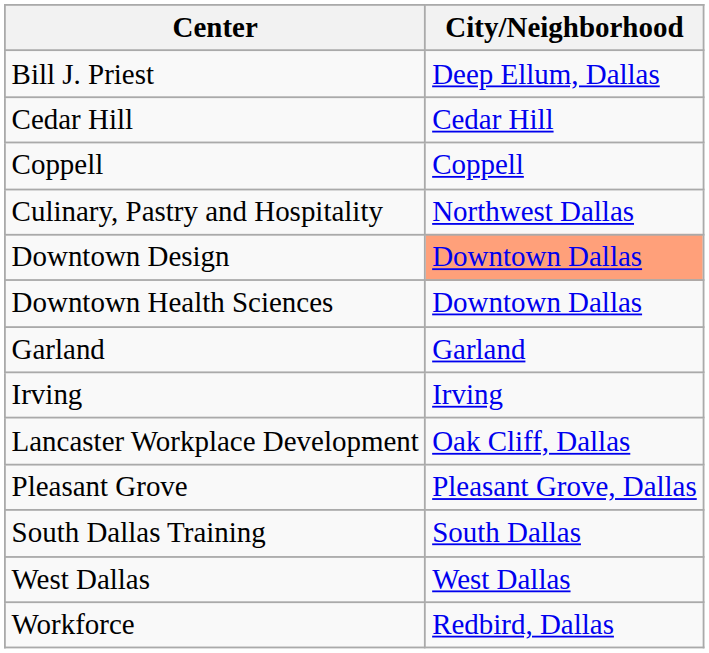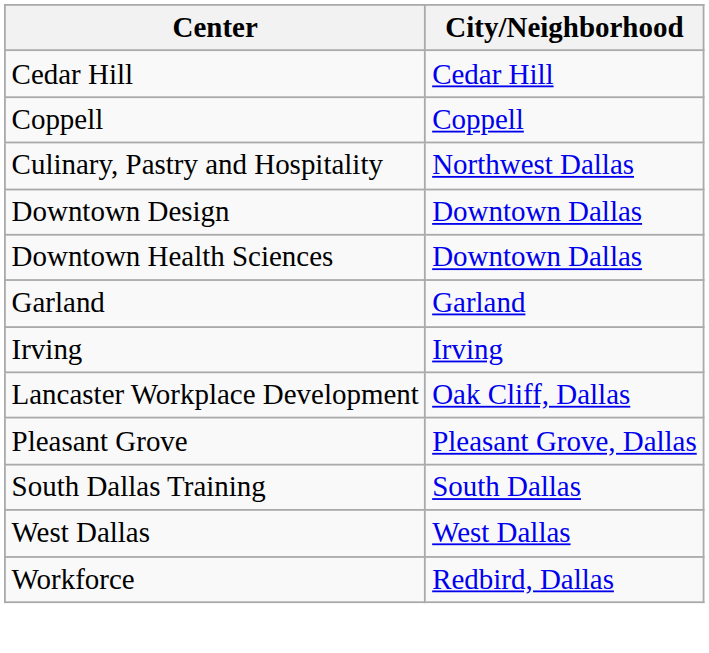 <table class="wikitable">
 <tr>
 <th>Center</th>
 <th>City/Neighborhood</th>
-</tr>
-<tr>
-<td>Bill J. Priest</td>
-<td><a href='#'>Deep Ellum, Dallas</a></td>
 </tr>
 <tr>
 <td>Cedar Hill</td>
 <td><a href='#'>Cedar Hill</a></td>
 </tr>
 <tr>
 <td>Coppell</td>
 <td><a href='#'>Coppell</a></td>
 </tr>
 <tr>
 <td>Culinary, Pastry and Hospitality</td>
 <td><a href='#'>Northwest Dallas</a></td>
 </tr>
 <tr>
 <td>Downtown Design</td>
-<td style="background: lightsalmon;"><a href='#'>Downtown Dallas</a></td>
+<td><a href='#'>Downtown Dallas</a></td>
 </tr>
 <tr>
 <td>Downtown Health Sciences</td>
 <td><a href='#'>Downtown Dallas</a></td>
 </tr>
 <tr>
 <td>Garland</td>
 <td><a href='#'>Garland</a></td>
 </tr>
 <tr>
 <td>Irving</td>
 <td><a href='#'>Irving</a></td>
 </tr>
 <tr>
 <td>Lancaster Workplace Development</td>
 <td><a href='#'>Oak Cliff, Dallas</a></td>
 </tr>
 <tr>
 <td>Pleasant Grove</td>
 <td><a href='#'>Pleasant Grove, Dallas</a></td>
 </tr>
 <tr>
 <td>South Dallas Training</td>
 <td><a href='#'>South Dallas</a></td>
 </tr>
 <tr>
 <td>West Dallas</td>
 <td><a href='#'>West Dallas</a></td>
 </tr>
 <tr>
 <td>Workforce</td>
 <td><a href='#'>Redbird, Dallas</a></td>
 </tr>
 </table>
